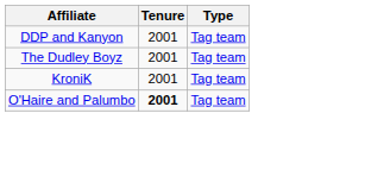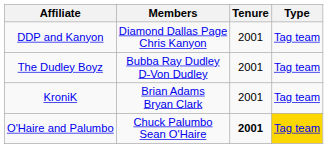 <table class="wikitable sortable" style="text-align:center;">
 <tr>
 <th>Affiliate</th>
+<th>Members</th>
 <th>Tenure</th>
 <th>Type</th>
 </tr>
 <tr>
 <td><a href='#'>DDP and Kanyon</a></td>
+<td><a href='#'>Diamond Dallas Page</a><br><a href='#'>Chris Kanyon</a></td>
 <td>2001</td>
 <td><a href='#'>Tag team</a></td>
 </tr>
 <tr>
 <td><a href='#'>The Dudley Boyz</a></td>
+<td><a href='#'>Bubba Ray Dudley</a><br><a href='#'>D-Von Dudley</a></td>
 <td>2001</td>
 <td><a href='#'>Tag team</a></td>
 </tr>
 <tr>
 <td><a href='#'>KroniK</a></td>
+<td><a href='#'>Brian Adams</a><br><a href='#'>Bryan Clark</a></td>
 <td>2001</td>
 <td><a href='#'>Tag team</a></td>
 </tr>
 <tr>
 <td><a href='#'>O'Haire and Palumbo</a></td>
+<td><a href='#'>Chuck Palumbo</a><br><a href='#'>Sean O'Haire</a></td>
 <td><strong>2001</strong></td>
-<td><a href='#'>Tag team</a></td>
+<td style="background: gold;"><a href='#'>Tag team</a></td>
 </tr>
 </table>
